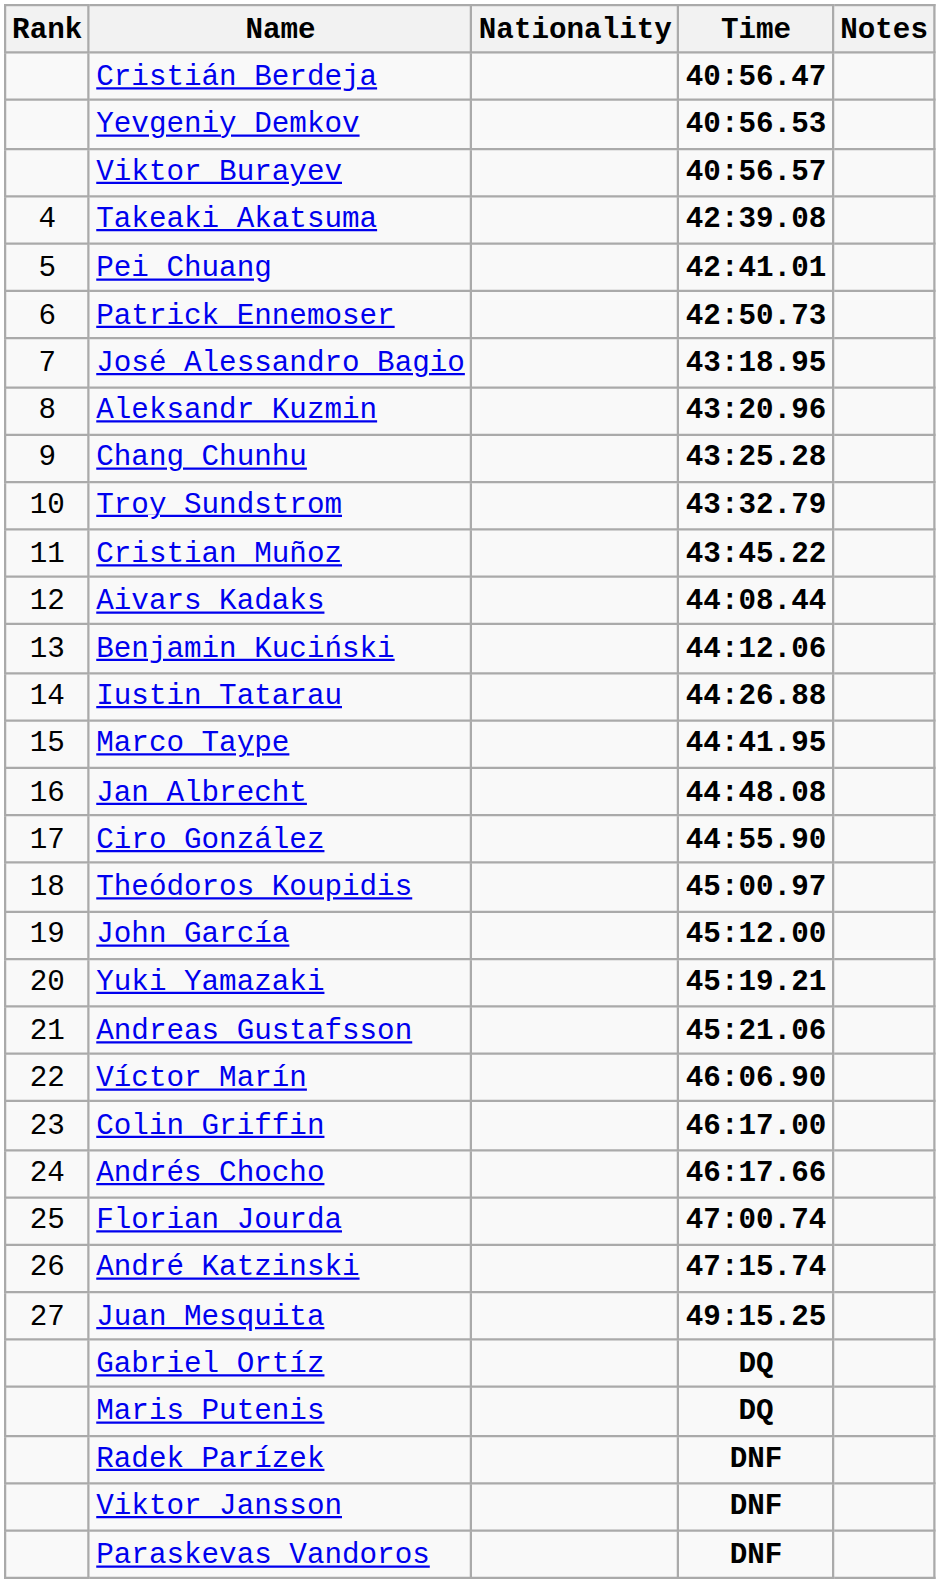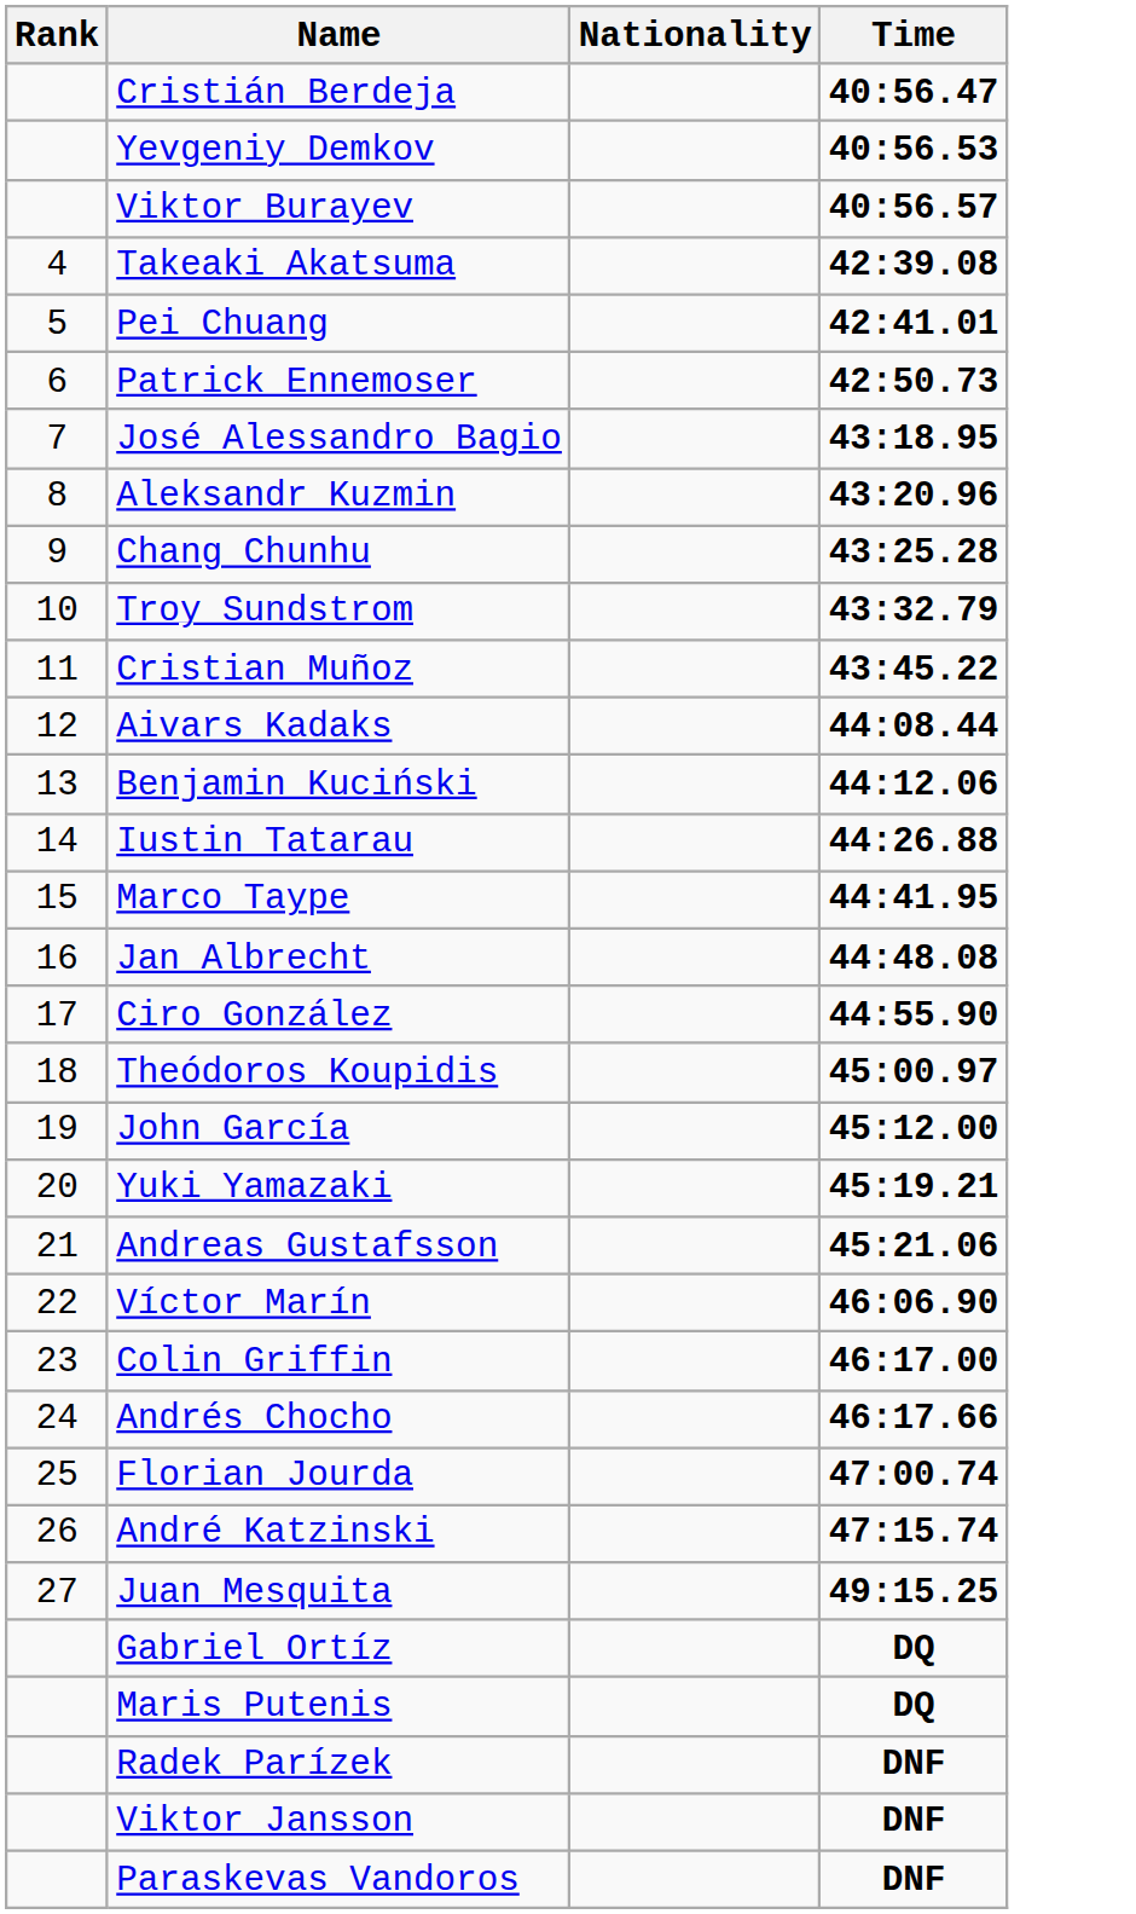 <table class="wikitable sortable" style="text-align:center">
 <tr>
 <th>Rank</th>
 <th>Name</th>
 <th>Nationality</th>
 <th>Time</th>
-<th>Notes</th>
 </tr>
 <tr>
 <td></td>
 <td align=left><a href='#'>Cristián Berdeja</a></td>
 <td align=left></td>
 <td><strong>40:56.47</strong></td>
-<td></td>
 </tr>
 <tr>
 <td></td>
 <td align=left><a href='#'>Yevgeniy Demkov</a></td>
 <td align=left></td>
 <td><strong>40:56.53</strong></td>
-<td></td>
 </tr>
 <tr>
 <td></td>
 <td align=left><a href='#'>Viktor Burayev</a></td>
 <td align=left></td>
 <td><strong>40:56.57</strong></td>
-<td></td>
 </tr>
 <tr>
 <td>4</td>
 <td align=left><a href='#'>Takeaki Akatsuma</a></td>
 <td align=left></td>
 <td><strong>42:39.08</strong></td>
-<td></td>
 </tr>
 <tr>
 <td>5</td>
 <td align=left><a href='#'>Pei Chuang</a></td>
 <td align=left></td>
 <td><strong>42:41.01</strong></td>
-<td></td>
 </tr>
 <tr>
 <td>6</td>
 <td align=left><a href='#'>Patrick Ennemoser</a></td>
 <td align=left></td>
 <td><strong>42:50.73</strong></td>
-<td></td>
 </tr>
 <tr>
 <td>7</td>
 <td align=left><a href='#'>José Alessandro Bagio</a></td>
 <td align=left></td>
 <td><strong>43:18.95</strong></td>
-<td></td>
 </tr>
 <tr>
 <td>8</td>
 <td align=left><a href='#'>Aleksandr Kuzmin</a></td>
 <td align=left></td>
 <td><strong>43:20.96</strong></td>
-<td></td>
 </tr>
 <tr>
 <td>9</td>
 <td align=left><a href='#'>Chang Chunhu</a></td>
 <td align=left></td>
 <td><strong>43:25.28</strong></td>
-<td></td>
 </tr>
 <tr>
 <td>10</td>
 <td align=left><a href='#'>Troy Sundstrom</a></td>
 <td align=left></td>
 <td><strong>43:32.79</strong></td>
-<td></td>
 </tr>
 <tr>
 <td>11</td>
 <td align=left><a href='#'>Cristian Muñoz</a></td>
 <td align=left></td>
 <td><strong>43:45.22</strong></td>
-<td></td>
 </tr>
 <tr>
 <td>12</td>
 <td align=left><a href='#'>Aivars Kadaks</a></td>
 <td align=left></td>
 <td><strong>44:08.44</strong></td>
-<td></td>
 </tr>
 <tr>
 <td>13</td>
 <td align=left><a href='#'>Benjamin Kuciński</a></td>
 <td align=left></td>
 <td><strong>44:12.06</strong></td>
-<td></td>
 </tr>
 <tr>
 <td>14</td>
 <td align=left><a href='#'>Iustin Tatarau</a></td>
 <td align=left></td>
 <td><strong>44:26.88</strong></td>
-<td></td>
 </tr>
 <tr>
 <td>15</td>
 <td align=left><a href='#'>Marco Taype</a></td>
 <td align=left></td>
 <td><strong>44:41.95</strong></td>
-<td></td>
 </tr>
 <tr>
 <td>16</td>
 <td align=left><a href='#'>Jan Albrecht</a></td>
 <td align=left></td>
 <td><strong>44:48.08</strong></td>
-<td></td>
 </tr>
 <tr>
 <td>17</td>
 <td align=left><a href='#'>Ciro González</a></td>
 <td align=left></td>
 <td><strong>44:55.90</strong></td>
-<td></td>
 </tr>
 <tr>
 <td>18</td>
 <td align=left><a href='#'>Theódoros Koupidis</a></td>
 <td align=left></td>
 <td><strong>45:00.97</strong></td>
-<td></td>
 </tr>
 <tr>
 <td>19</td>
 <td align=left><a href='#'>John García</a></td>
 <td align=left></td>
 <td><strong>45:12.00</strong></td>
-<td></td>
 </tr>
 <tr>
 <td>20</td>
 <td align=left><a href='#'>Yuki Yamazaki</a></td>
 <td align=left></td>
 <td><strong>45:19.21</strong></td>
-<td></td>
 </tr>
 <tr>
 <td>21</td>
 <td align=left><a href='#'>Andreas Gustafsson</a></td>
 <td align=left></td>
 <td><strong>45:21.06</strong></td>
-<td></td>
 </tr>
 <tr>
 <td>22</td>
 <td align=left><a href='#'>Víctor Marín</a></td>
 <td align=left></td>
 <td><strong>46:06.90</strong></td>
-<td></td>
 </tr>
 <tr>
 <td>23</td>
 <td align=left><a href='#'>Colin Griffin</a></td>
 <td align=left></td>
 <td><strong>46:17.00</strong></td>
-<td></td>
 </tr>
 <tr>
 <td>24</td>
 <td align=left><a href='#'>Andrés Chocho</a></td>
 <td align=left></td>
 <td><strong>46:17.66</strong></td>
-<td></td>
 </tr>
 <tr>
 <td>25</td>
 <td align=left><a href='#'>Florian Jourda</a></td>
 <td align=left></td>
 <td><strong>47:00.74</strong></td>
-<td></td>
 </tr>
 <tr>
 <td>26</td>
 <td align=left><a href='#'>André Katzinski</a></td>
 <td align=left></td>
 <td><strong>47:15.74</strong></td>
-<td></td>
 </tr>
 <tr>
 <td>27</td>
 <td align=left><a href='#'>Juan Mesquita</a></td>
 <td align=left></td>
 <td><strong>49:15.25</strong></td>
-<td></td>
 </tr>
 <tr>
 <td></td>
 <td align=left><a href='#'>Gabriel Ortíz</a></td>
 <td align=left></td>
 <td><strong>DQ</strong></td>
-<td></td>
 </tr>
 <tr>
 <td></td>
 <td align=left><a href='#'>Maris Putenis</a></td>
 <td align=left></td>
 <td><strong>DQ</strong></td>
-<td></td>
 </tr>
 <tr>
 <td></td>
 <td align=left><a href='#'>Radek Parízek</a></td>
 <td align=left></td>
 <td><strong>DNF</strong></td>
-<td></td>
 </tr>
 <tr>
 <td></td>
 <td align=left><a href='#'>Viktor Jansson</a></td>
 <td align=left></td>
 <td><strong>DNF</strong></td>
-<td></td>
 </tr>
 <tr>
 <td></td>
 <td align=left><a href='#'>Paraskevas Vandoros</a></td>
 <td align=left></td>
 <td><strong>DNF</strong></td>
-<td></td>
 </tr>
 </table>
